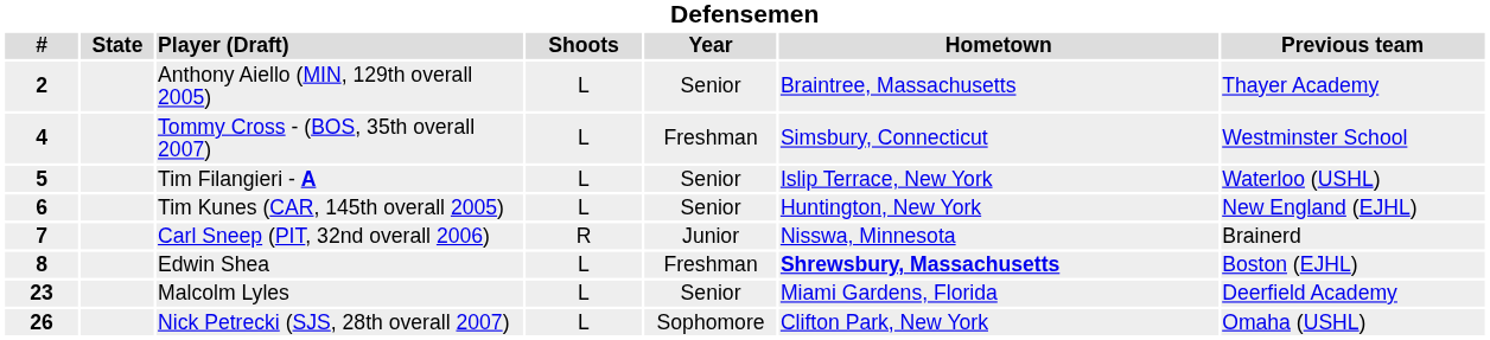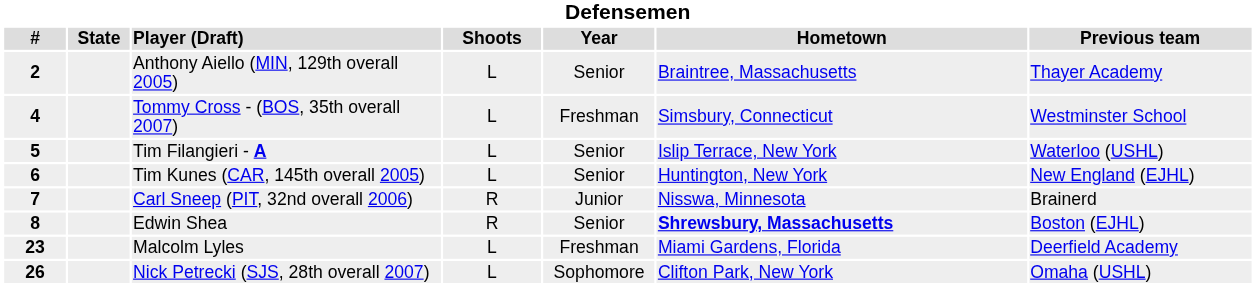 <table width=90%>
 <tr>
 <th colspan=7  style="text-align:center"><big>Defensemen</big></th>
 </tr>
 <tr bgcolor="#dddddd">
 <th width=5%>#</th>
 <th width=5%>State</th>
 <td align=left!!width=15%><strong>Player (Draft)</strong></td>
 <th width=8%>Shoots</th>
 <th width=9%>Year</th>
 <th width=30%>Hometown</th>
 <th width=18%>Previous team</th>
 </tr>
 <tr bgcolor="#eeeeee">
 <td align=center><strong>2</strong></td>
 <td align=center></td>
 <td>Anthony Aiello (<a href='#'>MIN</a>, 129th overall <a href='#'>2005</a>)</td>
 <td align=center>L</td>
 <td align=center>Senior</td>
 <td><a href='#'>Braintree, Massachusetts</a></td>
 <td><a href='#'>Thayer Academy</a></td>
 </tr>
 <tr bgcolor="#eeeeee">
 <td align=center><strong>4</strong></td>
 <td align=center></td>
 <td><a href='#'>Tommy Cross</a> - (<a href='#'>BOS</a>, 35th overall <a href='#'>2007</a>)</td>
 <td align=center>L</td>
 <td align=center>Freshman</td>
 <td><a href='#'>Simsbury, Connecticut</a></td>
 <td><a href='#'>Westminster School</a></td>
 </tr>
 <tr bgcolor="#eeeeee">
 <td align=center><strong>5</strong></td>
 <td align=center></td>
 <td>Tim Filangieri - <strong><a href='#'>A</a></strong></td>
 <td align=center>L</td>
 <td align=center>Senior</td>
 <td><a href='#'>Islip Terrace, New York</a></td>
 <td><a href='#'>Waterloo</a> (<a href='#'>USHL</a>)</td>
 </tr>
 <tr bgcolor="#eeeeee">
 <td align=center><strong>6</strong></td>
 <td align=center></td>
 <td>Tim Kunes (<a href='#'>CAR</a>, 145th overall <a href='#'>2005</a>)</td>
 <td align=center>L</td>
 <td align=center>Senior</td>
 <td><a href='#'>Huntington, New York</a></td>
 <td><a href='#'>New England</a> (<a href='#'>EJHL</a>)</td>
 </tr>
 <tr bgcolor="#eeeeee">
 <td align=center><strong>7</strong></td>
 <td align=center></td>
 <td><a href='#'>Carl Sneep</a> (<a href='#'>PIT</a>, 32nd overall <a href='#'>2006</a>)</td>
 <td align=center>R</td>
 <td align=center>Junior</td>
 <td><a href='#'>Nisswa, Minnesota</a></td>
 <td>Brainerd</td>
 </tr>
 <tr bgcolor="#eeeeee">
 <td align=center><strong>8</strong></td>
 <td align=center></td>
 <td>Edwin Shea</td>
-<td align=center>L</td>
-<td align=center>Freshman</td>
+<td align=center>R</td>
+<td align=center>Senior</td>
 <td><strong><a href='#'>Shrewsbury, Massachusetts</a></strong></td>
 <td><a href='#'>Boston</a> (<a href='#'>EJHL</a>)</td>
 </tr>
 <tr bgcolor="#eeeeee">
 <td align=center><strong>23</strong></td>
 <td align=center></td>
 <td>Malcolm Lyles</td>
 <td align=center>L</td>
-<td align=center>Senior</td>
+<td align=center>Freshman</td>
 <td><a href='#'>Miami Gardens, Florida</a></td>
 <td><a href='#'>Deerfield Academy</a></td>
 </tr>
 <tr bgcolor="#eeeeee">
 <td align=center><strong>26</strong></td>
 <td align=center></td>
 <td><a href='#'>Nick Petrecki</a> (<a href='#'>SJS</a>, 28th overall <a href='#'>2007</a>)</td>
 <td align=center>L</td>
 <td align=center>Sophomore</td>
 <td><a href='#'>Clifton Park, New York</a></td>
 <td><a href='#'>Omaha</a> (<a href='#'>USHL</a>)</td>
 </tr>
 </table>
